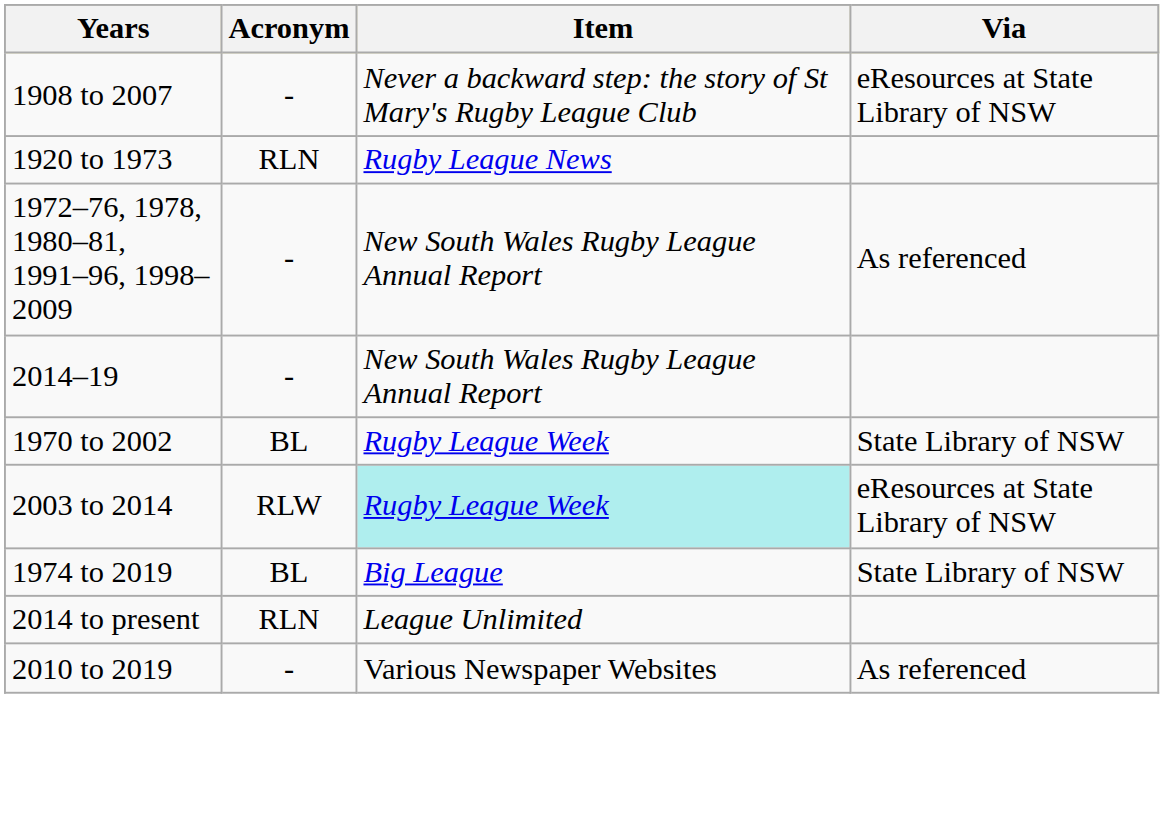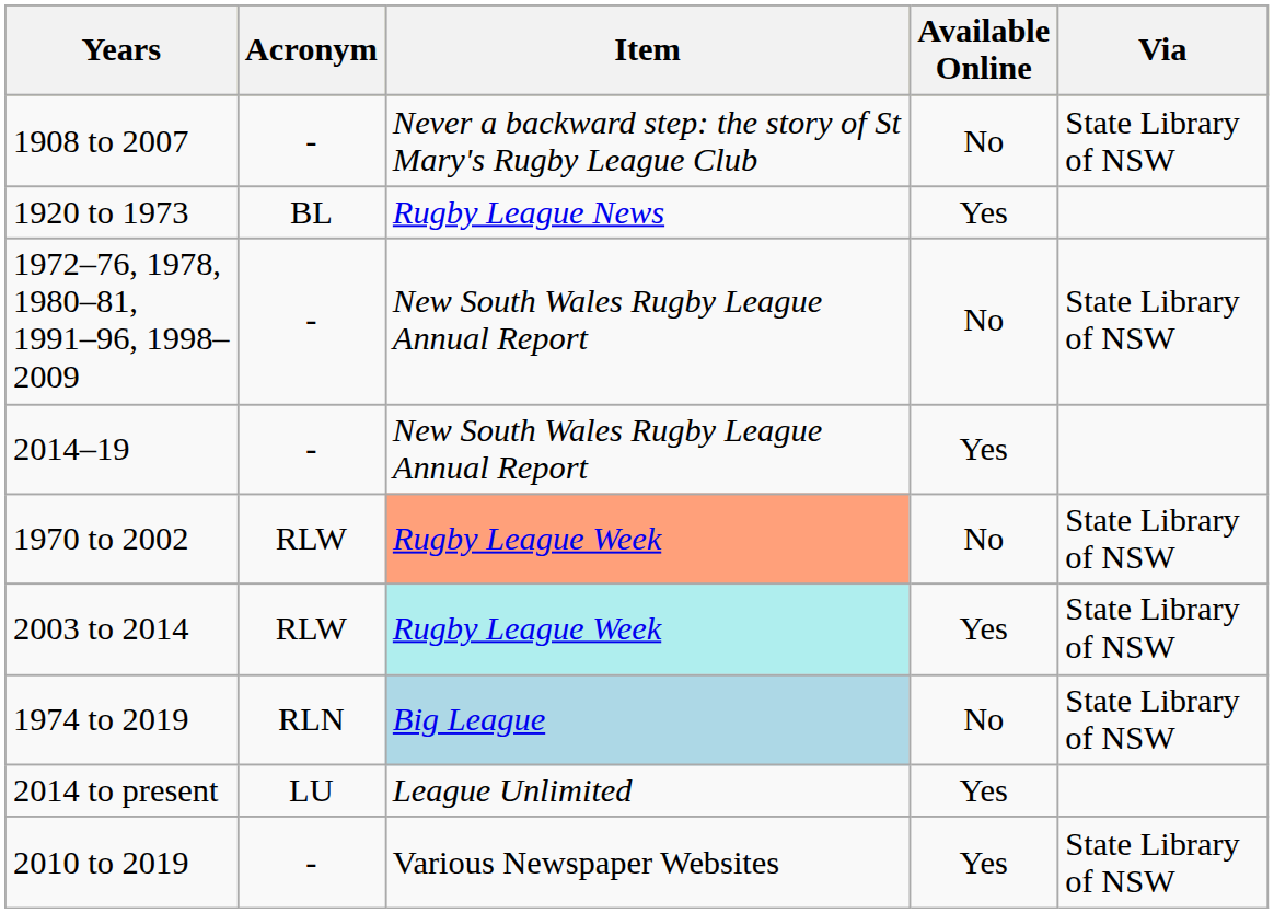 <table class="wikitable">
 <tr bgcolor=#bdb76b>
 <th>Years</th>
 <th>Acronym</th>
 <th>Item</th>
+<th>Available<br>Online</th>
 <th>Via</th>
 </tr>
 <tr>
 <td>1908 to 2007</td>
 <td align=center>-</td>
 <td><em>Never a backward step: the story of St Mary's Rugby League Club</em></td>
-<td>eResources at State Library of NSW</td>
+<td align=center>No</td>
+<td>State Library of NSW</td>
 </tr>
 <tr>
 <td>1920 to 1973</td>
-<td align=center>RLN</td>
+<td align=center>BL</td>
 <td><em><a href='#'>Rugby League News</a></em></td>
+<td align=center>Yes</td>
 <td></td>
 </tr>
 <tr>
 <td>1972–76, 1978, 1980–81,<br>1991–96, 1998–2009</td>
 <td align=center>-</td>
 <td><em>New South Wales Rugby League Annual Report</em></td>
-<td>As referenced</td>
+<td align=center>No</td>
+<td>State Library of NSW</td>
 </tr>
 <tr>
 <td>2014–19</td>
 <td align=center>-</td>
 <td><em>New South Wales Rugby League Annual Report</em></td>
+<td align=center>Yes</td>
 <td></td>
 </tr>
 <tr>
 <td>1970 to 2002</td>
-<td align=center>BL</td>
-<td><em><a href='#'>Rugby League Week</a></em></td>
+<td align=center>RLW</td>
+<td style="background: lightsalmon;"><em><a href='#'>Rugby League Week</a></em></td>
+<td align=center>No</td>
 <td>State Library of NSW</td>
 </tr>
 <tr>
 <td>2003 to 2014</td>
 <td align=center>RLW</td>
 <td style="background: paleturquoise;"><em><a href='#'>Rugby League Week</a></em></td>
-<td>eResources at State Library of NSW</td>
+<td align=center>Yes</td>
+<td>State Library of NSW</td>
 </tr>
 <tr>
 <td>1974 to 2019</td>
-<td align=center>BL</td>
-<td><em><a href='#'>Big League</a></em></td>
+<td align=center>RLN</td>
+<td style="background: lightblue;"><em><a href='#'>Big League</a></em></td>
+<td align=center>No</td>
 <td>State Library of NSW</td>
 </tr>
 <tr>
 <td>2014 to present</td>
-<td align=center>RLN</td>
+<td align=center>LU</td>
 <td><em>League Unlimited</em></td>
+<td align=center>Yes</td>
 <td></td>
 </tr>
 <tr>
 <td>2010 to 2019</td>
 <td align=center>-</td>
 <td>Various Newspaper Websites</td>
-<td>As referenced</td>
+<td align=center>Yes</td>
+<td>State Library of NSW</td>
 </tr>
 </table>
